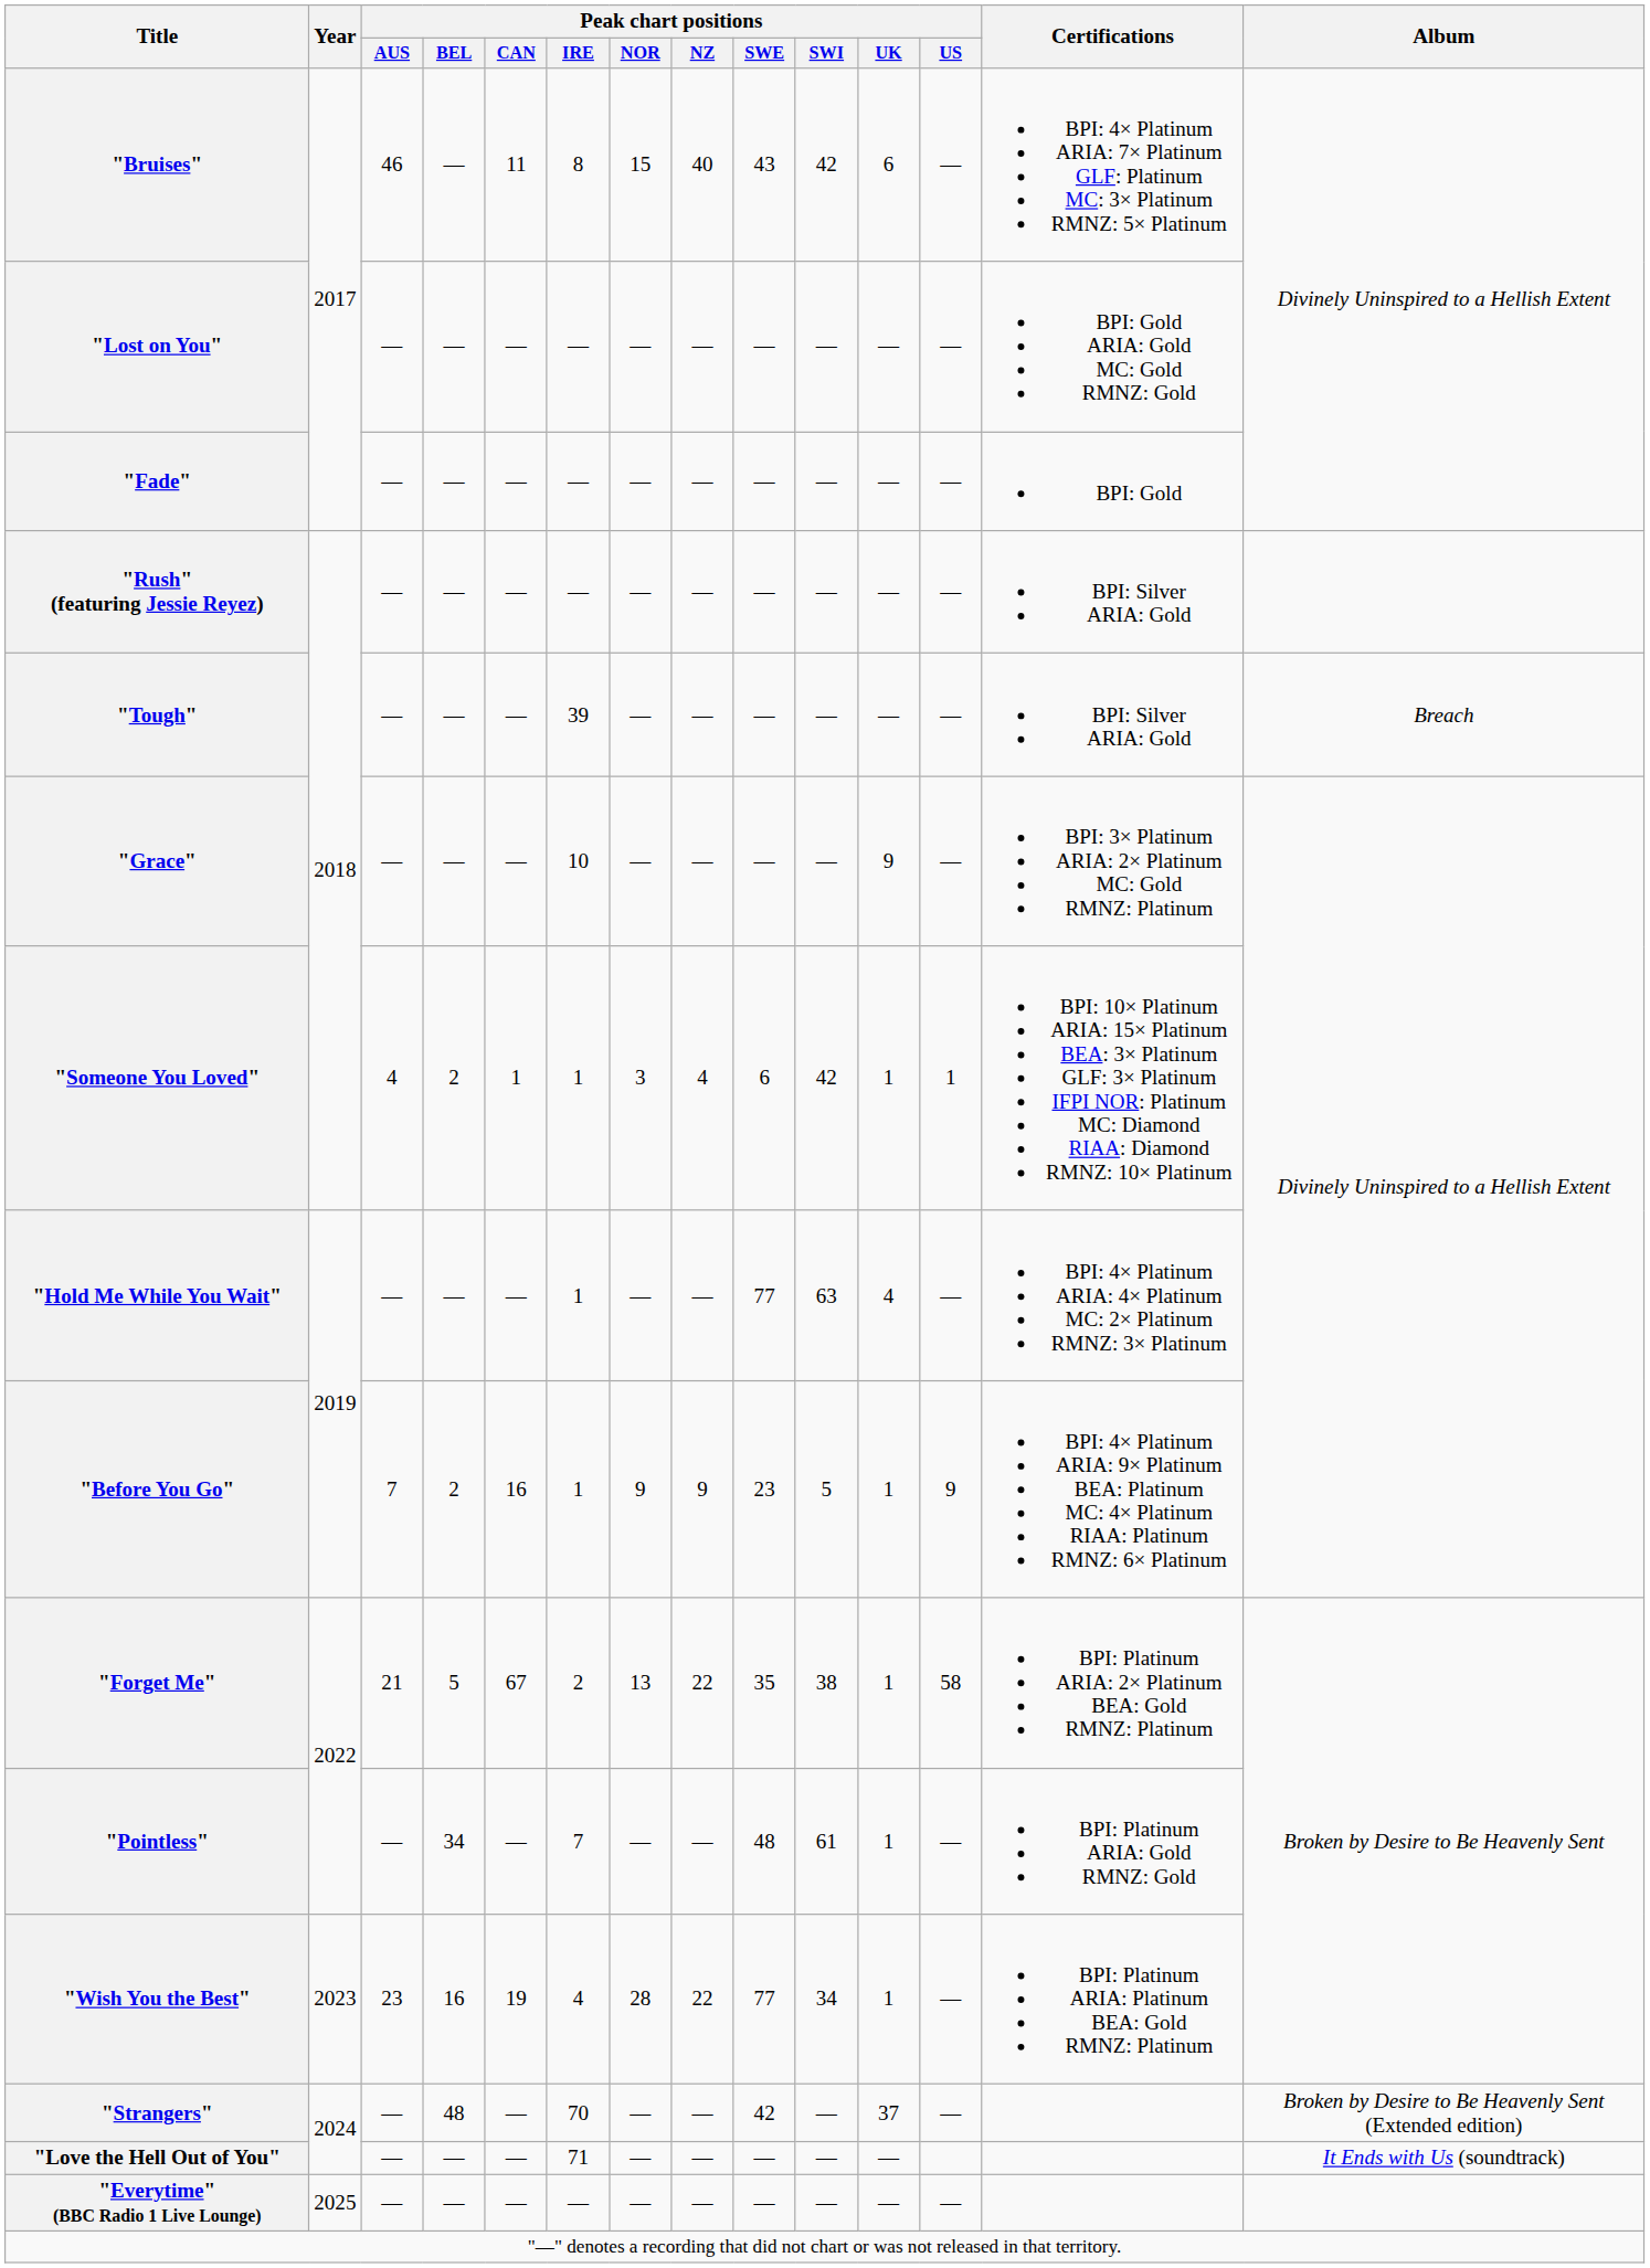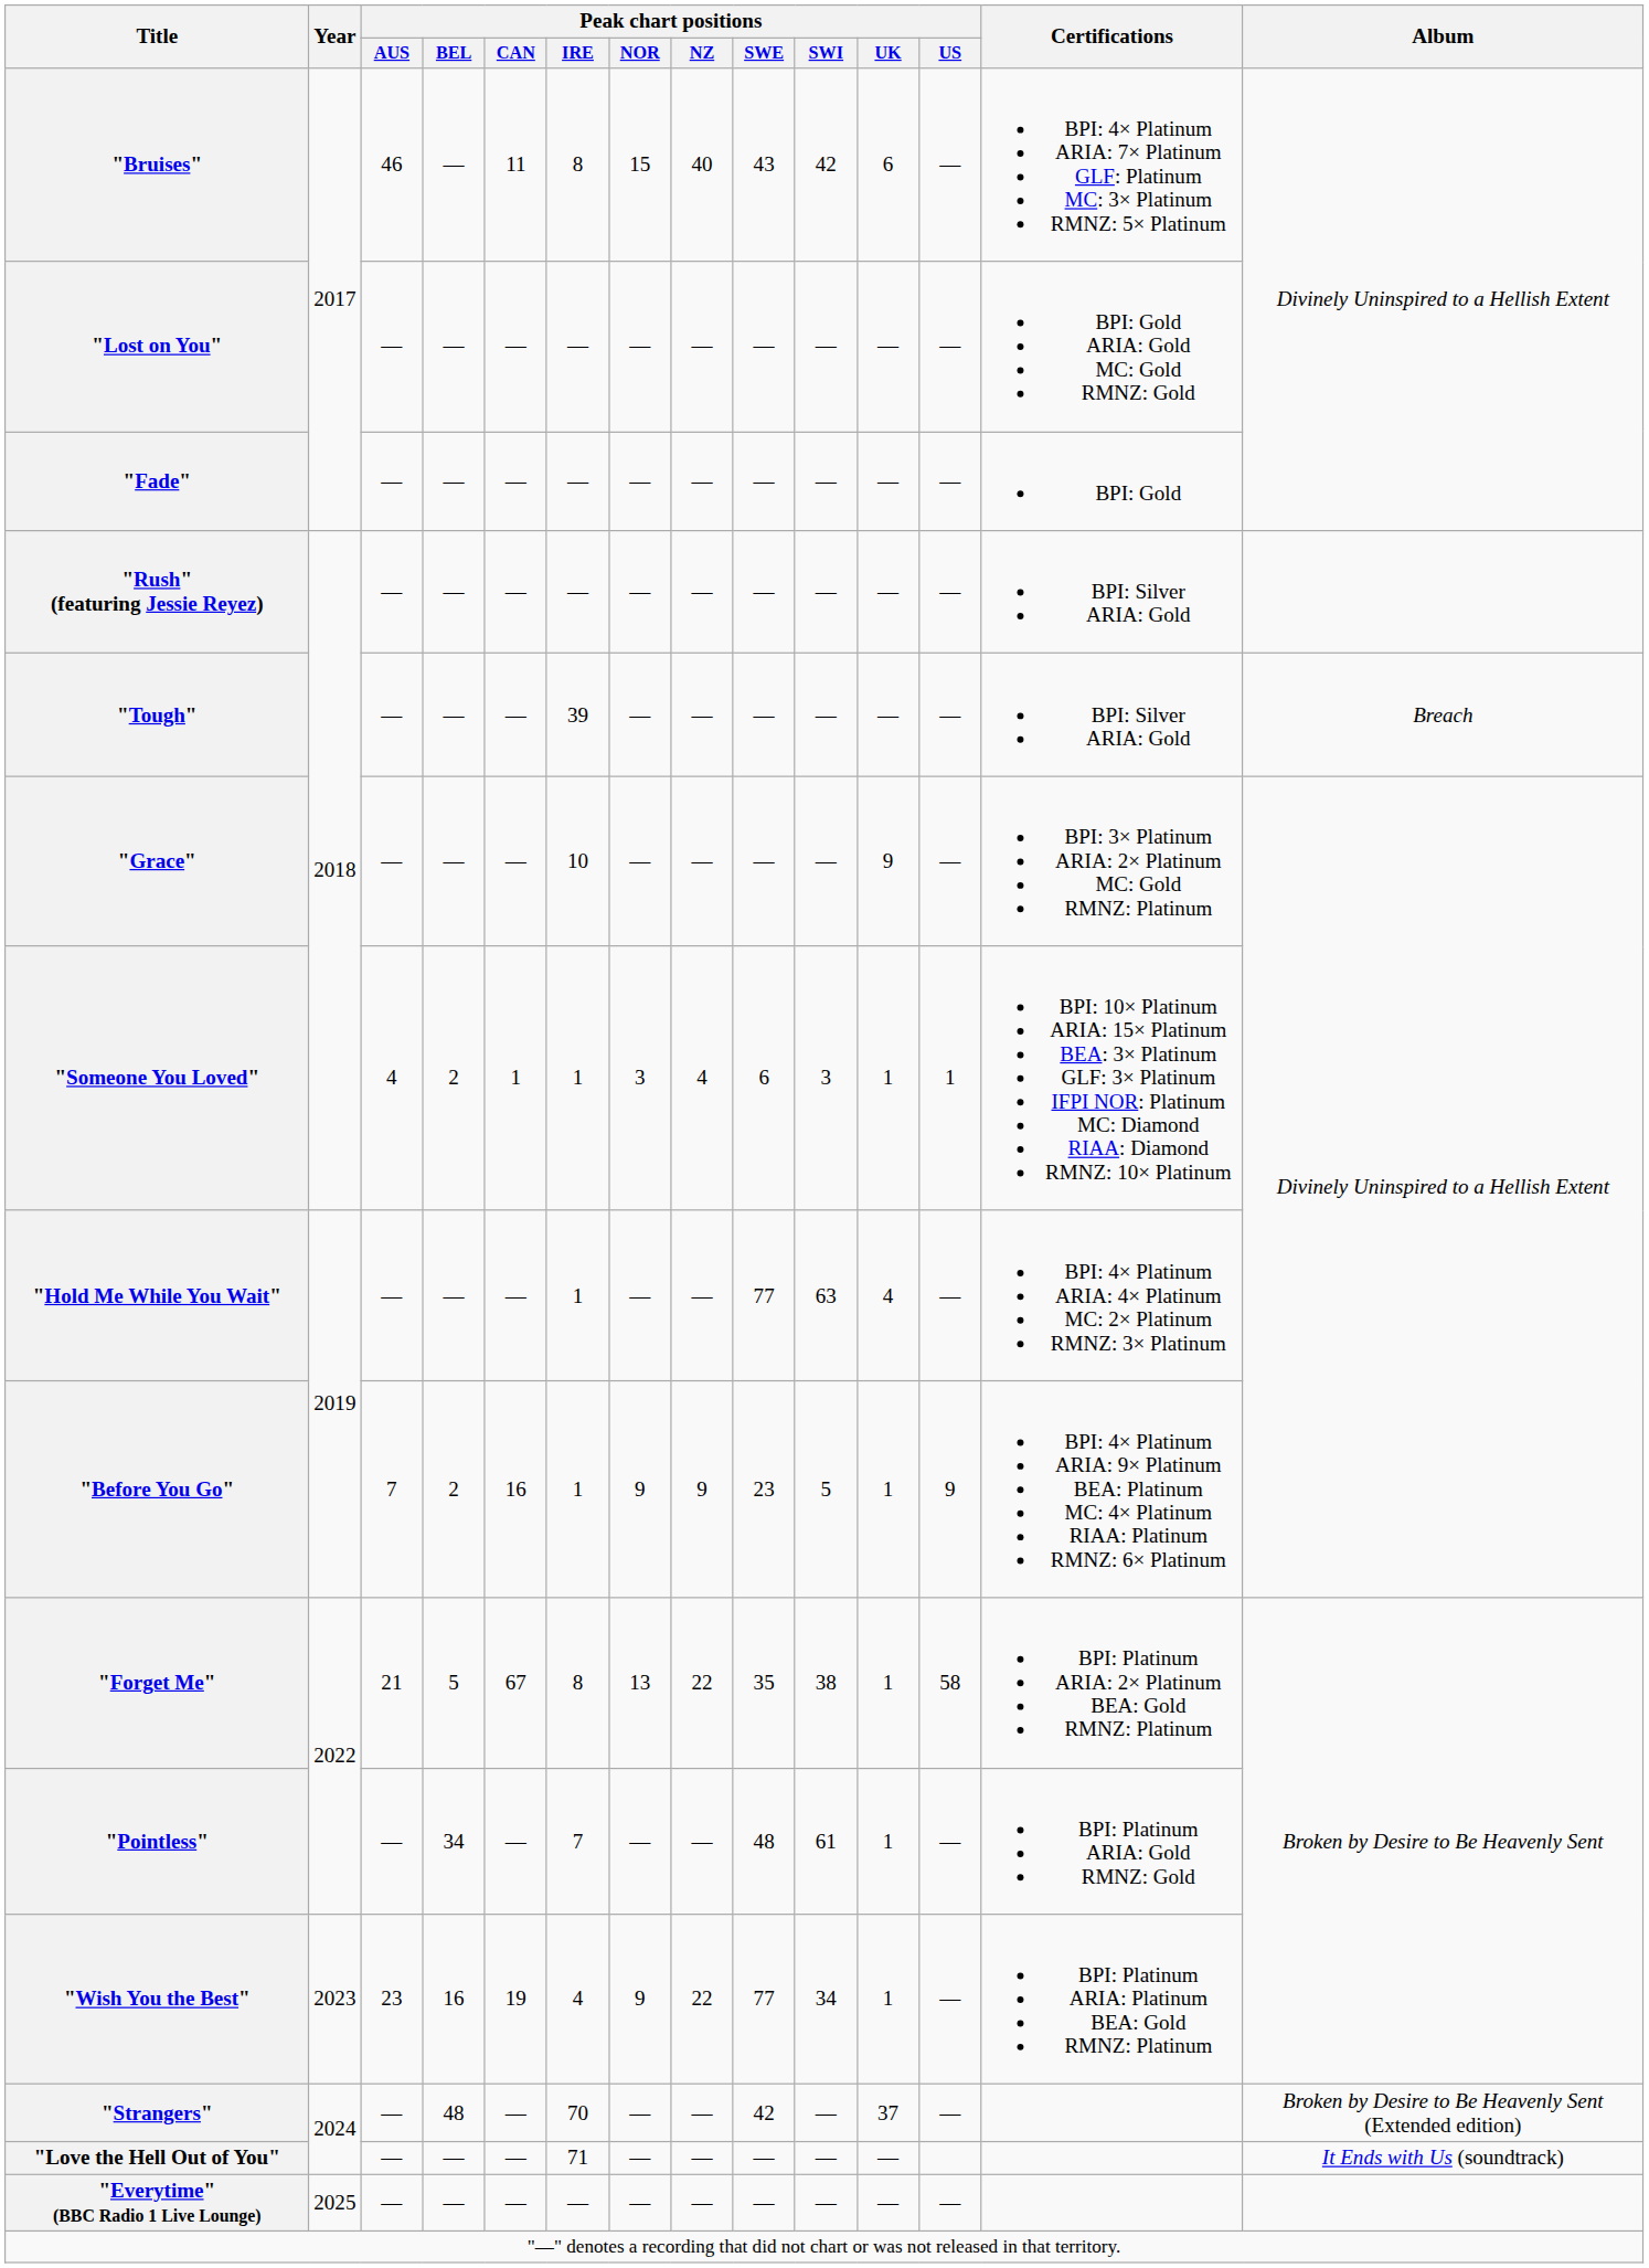 <table class="wikitable plainrowheaders" style="text-align:center;">
 <tr>
 <th scope="col" rowspan="2" style="width:14em;">Title</th>
 <th scope="col" rowspan="2" style="width:1em;">Year</th>
 <th scope="col" colspan="10">Peak chart positions</th>
 <th scope="col" rowspan="2" style="width:12em;">Certifications</th>
 <th scope="col" rowspan="2">Album</th>
 </tr>
 <tr>
 <th scope="col" style="width:3em;font-size:85%;"><a href='#'>AUS</a><br></th>
 <th scope="col" style="width:3em;font-size:85%;"><a href='#'>BEL</a><br></th>
 <th scope="col" style="width:3em;font-size:85%;"><a href='#'>CAN</a><br></th>
 <th scope="col" style="width:3em;font-size:85%;"><a href='#'>IRE</a><br></th>
 <th scope="col" style="width:3em;font-size:85%;"><a href='#'>NOR</a><br></th>
 <th scope="col" style="width:3em;font-size:85%;"><a href='#'>NZ</a><br></th>
 <th scope="col" style="width:3em;font-size:85%;"><a href='#'>SWE</a><br></th>
 <th scope="col" style="width:3em;font-size:85%;"><a href='#'>SWI</a><br></th>
 <th scope="col" style="width:3em;font-size:85%;"><a href='#'>UK</a><br></th>
 <th scope="col" style="width:3em;font-size:85%;"><a href='#'>US</a><br></th>
 </tr>
 <tr>
 <th scope="row">"<a href='#'>Bruises</a>"<br></th>
 <td rowspan="3">2017</td>
 <td>46</td>
 <td>—</td>
 <td>11</td>
 <td>8</td>
 <td>15</td>
 <td>40</td>
 <td>43</td>
 <td>42</td>
 <td>6</td>
 <td>—</td>
 <td><br><ul><li>BPI: 4× Platinum</li><li>ARIA: 7× Platinum</li><li><a href='#'>GLF</a>: Platinum</li><li><a href='#'>MC</a>: 3× Platinum</li><li>RMNZ: 5× Platinum</li></ul></td>
 <td rowspan="3"><em>Divinely Uninspired to a Hellish Extent</em></td>
 </tr>
 <tr>
 <th scope="row">"<a href='#'>Lost on You</a>"</th>
 <td>—</td>
 <td>—</td>
 <td>—</td>
 <td>—</td>
 <td>—</td>
 <td>—</td>
 <td>—</td>
 <td>—</td>
 <td>—</td>
 <td>—</td>
 <td><br><ul><li>BPI: Gold</li><li>ARIA: Gold</li><li>MC: Gold</li><li>RMNZ: Gold</li></ul></td>
 </tr>
 <tr>
 <th scope="row">"<a href='#'>Fade</a>"</th>
 <td>—</td>
 <td>—</td>
 <td>—</td>
 <td>—</td>
 <td>—</td>
 <td>—</td>
 <td>—</td>
 <td>—</td>
 <td>—</td>
 <td>—</td>
 <td><br><ul><li>BPI: Gold</li></ul></td>
 </tr>
 <tr>
 <th scope="row">"<a href='#'>Rush</a>"<br><span>(featuring <a href='#'>Jessie Reyez</a>)</span></th>
 <td rowspan="4">2018</td>
 <td>—</td>
 <td>—</td>
 <td>—</td>
 <td>—</td>
 <td>—</td>
 <td>—</td>
 <td>—</td>
 <td>—</td>
 <td>—</td>
 <td>—</td>
 <td><br><ul><li>BPI: Silver</li><li>ARIA: Gold</li></ul></td>
 <td></td>
 </tr>
 <tr>
 <th scope="row">"<a href='#'>Tough</a>"</th>
 <td>—</td>
 <td>—</td>
 <td>—</td>
 <td>39</td>
 <td>—</td>
 <td>—</td>
 <td>—</td>
 <td>—</td>
 <td>—</td>
 <td>—</td>
 <td><br><ul><li>BPI: Silver</li><li>ARIA: Gold</li></ul></td>
 <td><em>Breach</em></td>
 </tr>
 <tr>
 <th scope="row">"<a href='#'>Grace</a>"</th>
 <td>—</td>
 <td>—</td>
 <td>—</td>
 <td>10</td>
 <td>—</td>
 <td>—</td>
 <td>—</td>
 <td>—</td>
 <td>9</td>
 <td>—</td>
 <td><br><ul><li>BPI: 3× Platinum</li><li>ARIA: 2× Platinum</li><li>MC: Gold</li><li>RMNZ: Platinum</li></ul></td>
 <td rowspan="4"><em>Divinely Uninspired to a Hellish Extent</em></td>
 </tr>
 <tr>
 <th scope="row">"<a href='#'>Someone You Loved</a>"</th>
 <td>4</td>
 <td>2</td>
 <td>1</td>
 <td>1</td>
 <td>3</td>
 <td>4</td>
 <td>6</td>
-<td>42</td>
+<td>3</td>
 <td>1</td>
 <td>1</td>
 <td><br><ul><li>BPI: 10× Platinum</li><li>ARIA: 15× Platinum</li><li><a href='#'>BEA</a>: 3× Platinum</li><li>GLF: 3× Platinum</li><li><a href='#'>IFPI NOR</a>: Platinum</li><li>MC: Diamond</li><li><a href='#'>RIAA</a>: Diamond</li><li>RMNZ: 10× Platinum</li></ul></td>
 </tr>
 <tr>
 <th scope="row">"<a href='#'>Hold Me While You Wait</a>"</th>
 <td rowspan="2">2019</td>
 <td>—</td>
 <td>—</td>
 <td>—</td>
 <td>1</td>
 <td>—</td>
 <td>—</td>
 <td>77</td>
 <td>63</td>
 <td>4</td>
 <td>—</td>
 <td><br><ul><li>BPI: 4× Platinum</li><li>ARIA: 4× Platinum</li><li>MC: 2× Platinum</li><li>RMNZ: 3× Platinum</li></ul></td>
 </tr>
 <tr>
 <th scope="row">"<a href='#'>Before You Go</a>"</th>
 <td>7</td>
 <td>2</td>
 <td>16</td>
 <td>1</td>
 <td>9</td>
 <td>9</td>
 <td>23</td>
 <td>5</td>
 <td>1</td>
 <td>9</td>
 <td><br><ul><li>BPI: 4× Platinum</li><li>ARIA: 9× Platinum</li><li>BEA: Platinum</li><li>MC: 4× Platinum</li><li>RIAA: Platinum</li><li>RMNZ: 6× Platinum</li></ul></td>
 </tr>
 <tr>
 <th scope="row">"<a href='#'>Forget Me</a>"</th>
 <td rowspan="2">2022</td>
 <td>21</td>
 <td>5</td>
 <td>67</td>
-<td>2</td>
+<td>8</td>
 <td>13</td>
 <td>22</td>
 <td>35</td>
 <td>38</td>
 <td>1</td>
 <td>58</td>
 <td><br><ul><li>BPI: Platinum</li><li>ARIA: 2× Platinum</li><li>BEA: Gold</li><li>RMNZ: Platinum</li></ul></td>
 <td rowspan="3"><em>Broken by Desire to Be Heavenly Sent</em></td>
 </tr>
 <tr>
 <th scope="row">"<a href='#'>Pointless</a>"</th>
 <td>—</td>
 <td>34</td>
 <td>—</td>
 <td>7</td>
 <td>—</td>
 <td>—</td>
 <td>48</td>
 <td>61</td>
 <td>1</td>
 <td>—</td>
 <td><br><ul><li>BPI: Platinum</li><li>ARIA: Gold</li><li>RMNZ: Gold</li></ul></td>
 </tr>
 <tr>
 <th scope="row">"<a href='#'>Wish You the Best</a>"</th>
 <td>2023</td>
 <td>23</td>
 <td>16</td>
 <td>19</td>
 <td>4</td>
-<td>28</td>
+<td>9</td>
 <td>22</td>
 <td>77</td>
 <td>34</td>
 <td>1</td>
 <td>—</td>
 <td><br><ul><li>BPI: Platinum</li><li>ARIA: Platinum</li><li>BEA: Gold</li><li>RMNZ: Platinum</li></ul></td>
 </tr>
 <tr>
 <th scope="row">"<a href='#'>Strangers</a>"</th>
 <td rowspan="2">2024</td>
 <td>—</td>
 <td>48</td>
 <td>—</td>
 <td>70<br></td>
 <td>—</td>
 <td>—</td>
 <td>42<br></td>
 <td>—</td>
 <td>37</td>
 <td>—</td>
 <td></td>
 <td><em>Broken by Desire to Be Heavenly Sent</em> (Extended edition)</td>
 </tr>
 <tr>
 <th scope="row">"Love the Hell Out of You"</th>
 <td>—</td>
 <td>—</td>
 <td>—</td>
 <td>71</td>
 <td>—</td>
 <td>—</td>
 <td>—</td>
 <td>—</td>
 <td>—</td>
 <td></td>
 <td></td>
 <td><em><a href='#'>It Ends with Us</a></em> (soundtrack)</td>
 </tr>
 <tr>
 <th scope="row">"<a href='#'>Everytime</a>"<br><small>(BBC Radio 1 Live Lounge)</small></th>
 <td>2025</td>
 <td>—</td>
 <td>—</td>
 <td>—</td>
 <td>—</td>
 <td>—</td>
 <td>—</td>
 <td>—</td>
 <td>—</td>
 <td>—</td>
 <td>—</td>
 <td></td>
 <td></td>
 </tr>
 <tr>
 <td colspan="15" style="font-size:90%">"—" denotes a recording that did not chart or was not released in that territory.</td>
 </tr>
 </table>
